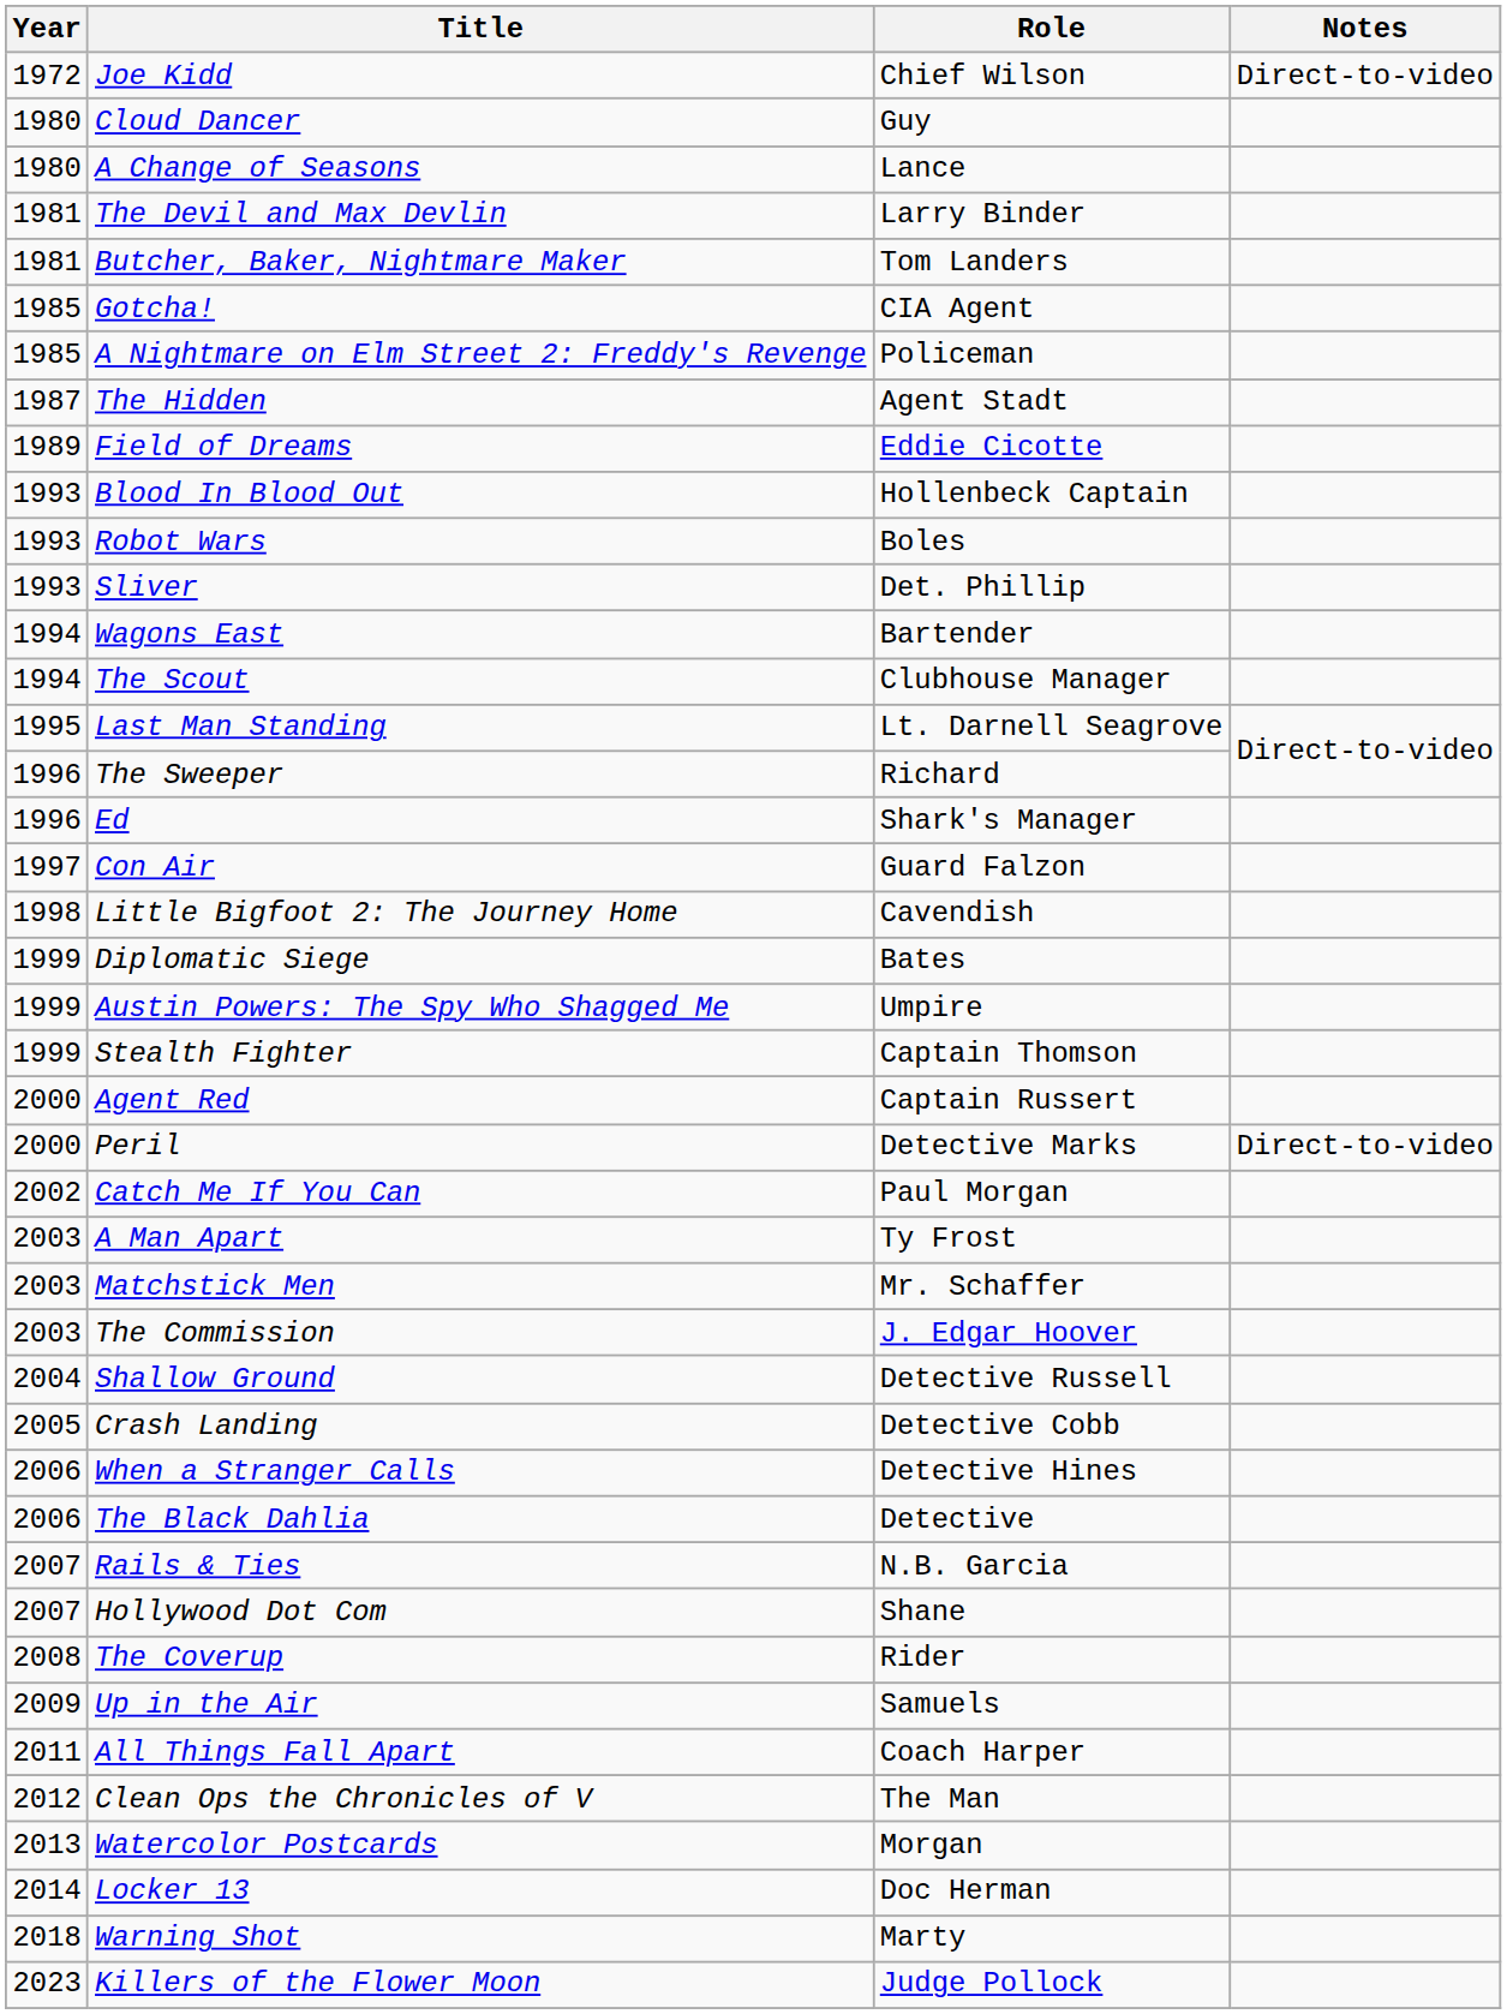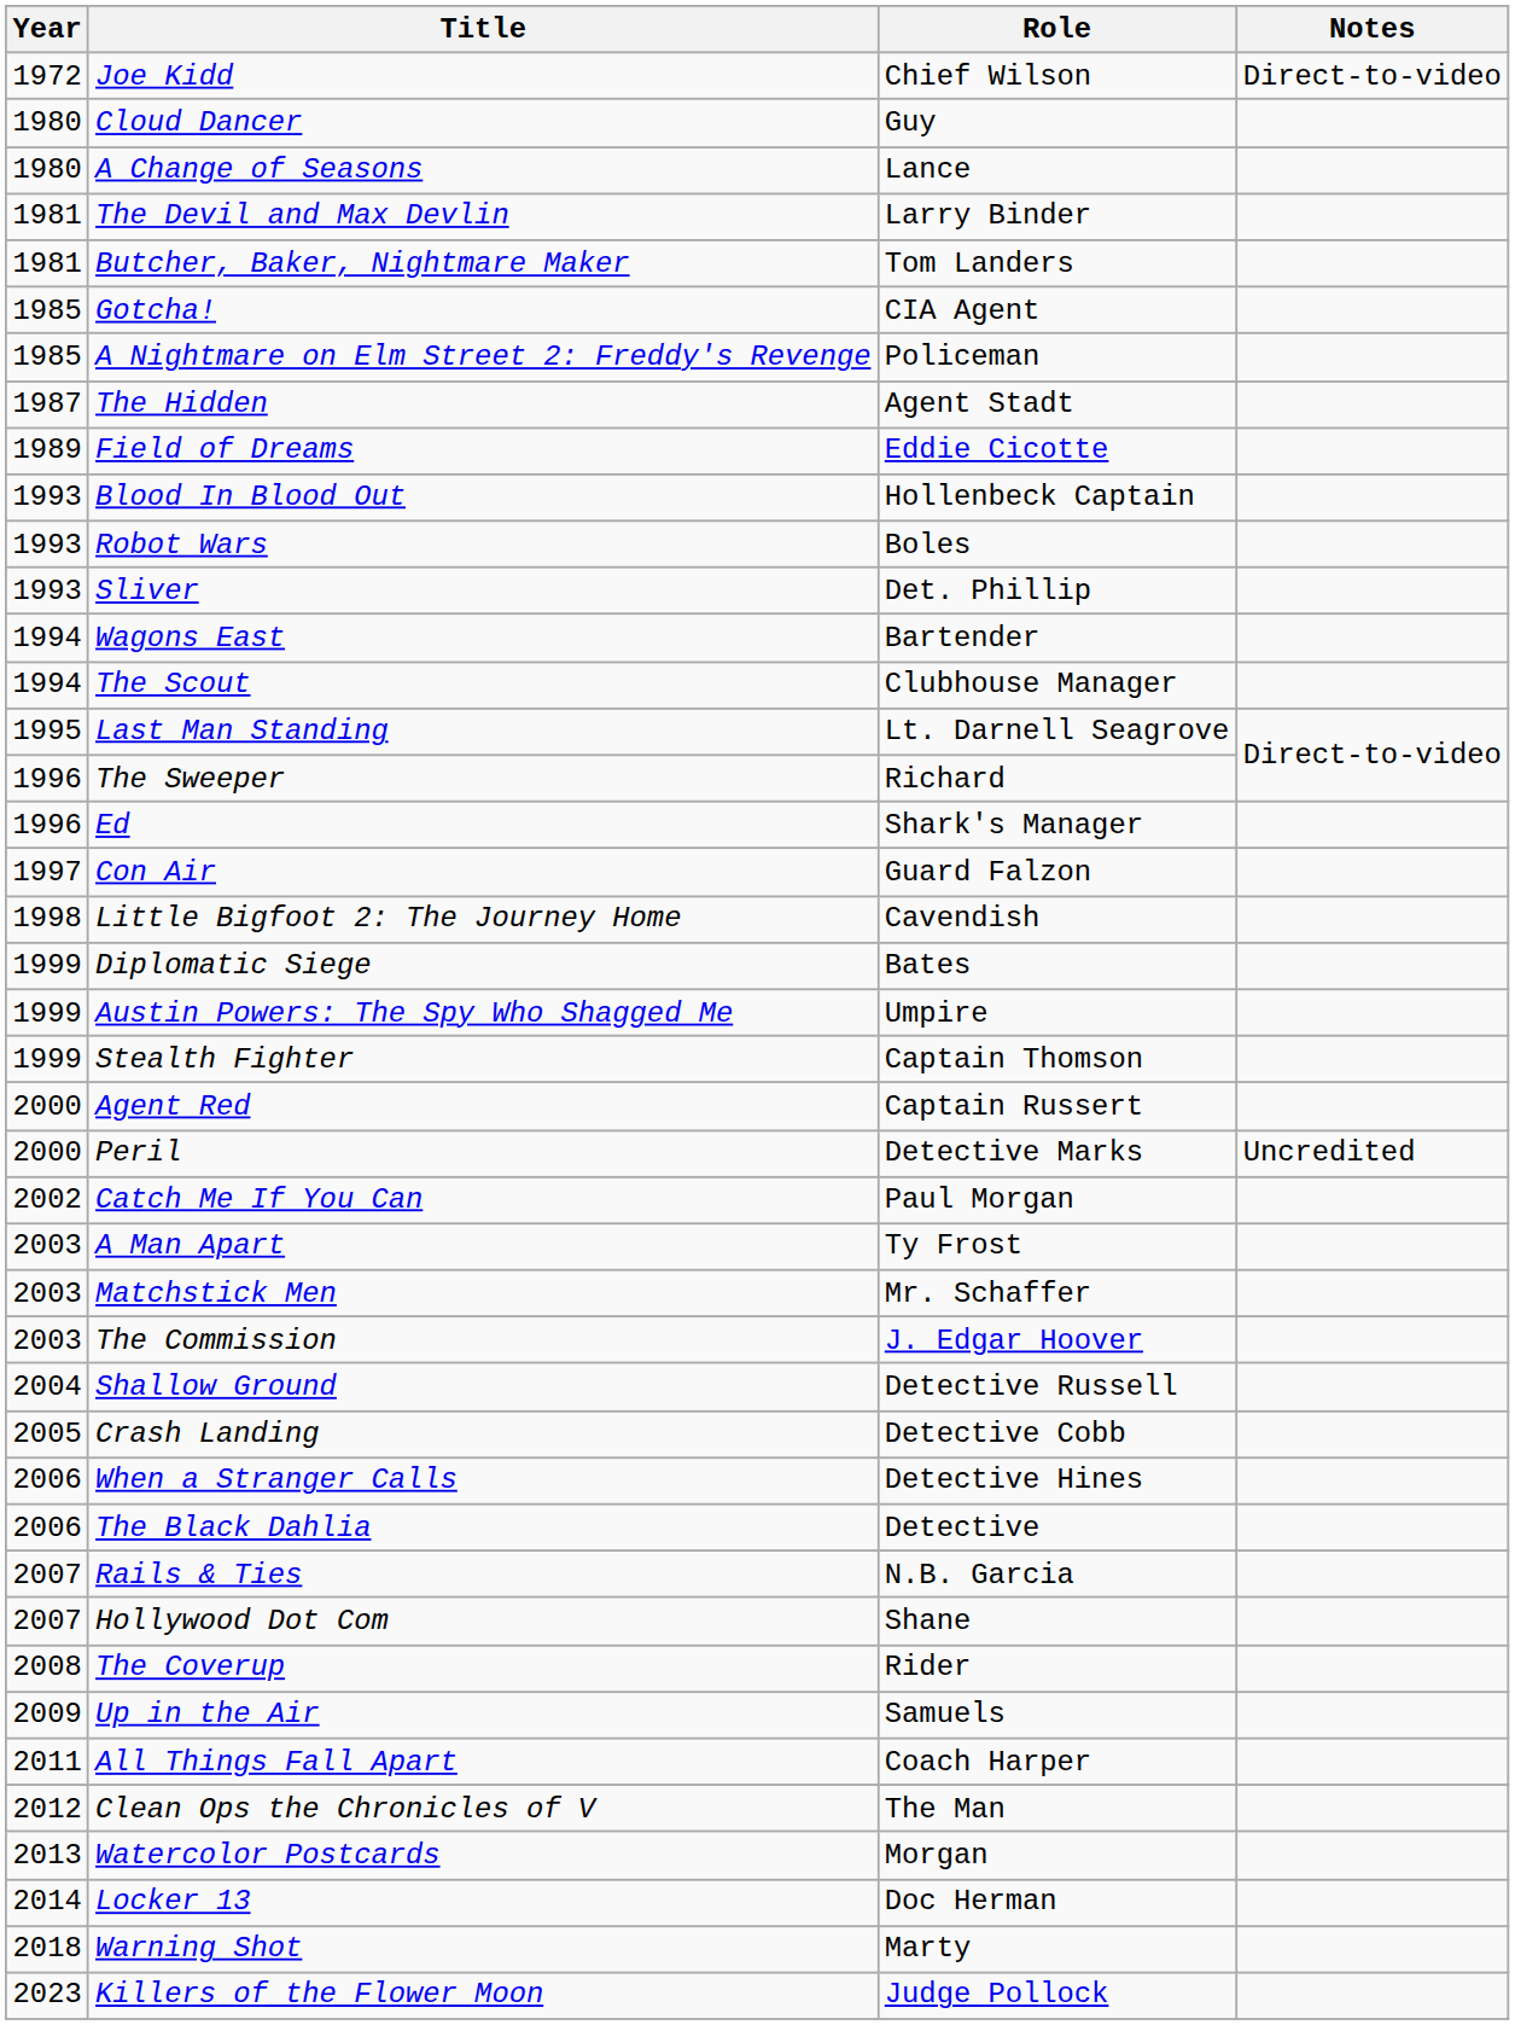 <table class="wikitable sortable">
 <tr>
 <th>Year</th>
 <th>Title</th>
 <th>Role</th>
 <th>Notes</th>
 </tr>
 <tr>
 <td>1972</td>
 <td><em><a href='#'>Joe Kidd</a></em></td>
 <td>Chief Wilson</td>
 <td>Direct-to-video</td>
 </tr>
 <tr>
 <td>1980</td>
 <td><em><a href='#'>Cloud Dancer</a></em></td>
 <td>Guy</td>
 <td></td>
 </tr>
 <tr>
 <td>1980</td>
 <td><a href='#'><em>A Change of Seasons</em></a></td>
 <td>Lance</td>
 <td></td>
 </tr>
 <tr>
 <td>1981</td>
 <td><em><a href='#'>The Devil and Max Devlin</a></em></td>
 <td>Larry Binder</td>
 <td></td>
 </tr>
 <tr>
 <td>1981</td>
 <td><em><a href='#'>Butcher, Baker, Nightmare Maker</a></em></td>
 <td>Tom Landers</td>
 <td></td>
 </tr>
 <tr>
 <td>1985</td>
 <td><a href='#'><em>Gotcha!</em></a></td>
 <td>CIA Agent</td>
 <td></td>
 </tr>
 <tr>
 <td>1985</td>
 <td><em><a href='#'>A Nightmare on Elm Street 2: Freddy's Revenge</a></em></td>
 <td>Policeman</td>
 <td></td>
 </tr>
 <tr>
 <td>1987</td>
 <td><a href='#'><em>The Hidden</em></a></td>
 <td>Agent Stadt</td>
 <td></td>
 </tr>
 <tr>
 <td>1989</td>
 <td><em><a href='#'>Field of Dreams</a></em></td>
 <td><a href='#'>Eddie Cicotte</a></td>
 <td></td>
 </tr>
 <tr>
 <td>1993</td>
 <td><em><a href='#'>Blood In Blood Out</a></em></td>
 <td>Hollenbeck Captain</td>
 <td></td>
 </tr>
 <tr>
 <td>1993</td>
 <td><a href='#'><em>Robot Wars</em></a></td>
 <td>Boles</td>
 <td></td>
 </tr>
 <tr>
 <td>1993</td>
 <td><a href='#'><em>Sliver</em></a></td>
 <td>Det. Phillip</td>
 <td></td>
 </tr>
 <tr>
 <td>1994</td>
 <td><em><a href='#'>Wagons East</a></em></td>
 <td>Bartender</td>
 <td></td>
 </tr>
 <tr>
 <td>1994</td>
 <td><a href='#'><em>The Scout</em></a></td>
 <td>Clubhouse Manager</td>
 <td></td>
 </tr>
 <tr>
 <td>1995</td>
 <td><a href='#'><em>Last Man Standing</em></a></td>
 <td>Lt. Darnell Seagrove</td>
 <td rowspan="2">Direct-to-video</td>
 </tr>
 <tr>
 <td>1996</td>
 <td><em>The Sweeper</em></td>
 <td>Richard</td>
 </tr>
 <tr>
 <td>1996</td>
 <td><a href='#'><em>Ed</em></a></td>
 <td>Shark's Manager</td>
 <td></td>
 </tr>
 <tr>
 <td>1997</td>
 <td><em><a href='#'>Con Air</a></em></td>
 <td>Guard Falzon</td>
 <td></td>
 </tr>
 <tr>
 <td>1998</td>
 <td><em>Little Bigfoot 2: The Journey Home</em></td>
 <td>Cavendish</td>
 <td></td>
 </tr>
 <tr>
 <td>1999</td>
 <td><em>Diplomatic Siege</em></td>
 <td>Bates</td>
 <td></td>
 </tr>
 <tr>
 <td>1999</td>
 <td><em><a href='#'>Austin Powers: The Spy Who Shagged Me</a></em></td>
 <td>Umpire</td>
 <td></td>
 </tr>
 <tr>
 <td>1999</td>
 <td><em>Stealth Fighter</em></td>
 <td>Captain Thomson</td>
 <td></td>
 </tr>
 <tr>
 <td>2000</td>
 <td><em><a href='#'>Agent Red</a></em></td>
 <td>Captain Russert</td>
 <td></td>
 </tr>
 <tr>
 <td>2000</td>
 <td><em>Peril</em></td>
 <td>Detective Marks</td>
-<td>Direct-to-video</td>
+<td>Uncredited</td>
 </tr>
 <tr>
 <td>2002</td>
 <td><em><a href='#'>Catch Me If You Can</a></em></td>
 <td>Paul Morgan</td>
 <td></td>
 </tr>
 <tr>
 <td>2003</td>
 <td><em><a href='#'>A Man Apart</a></em></td>
 <td>Ty Frost</td>
 <td></td>
 </tr>
 <tr>
 <td>2003</td>
 <td><em><a href='#'>Matchstick Men</a></em></td>
 <td>Mr. Schaffer</td>
 <td></td>
 </tr>
 <tr>
 <td>2003</td>
 <td><em>The Commission</em></td>
 <td><a href='#'>J. Edgar Hoover</a></td>
 <td></td>
 </tr>
 <tr>
 <td>2004</td>
 <td><em><a href='#'>Shallow Ground</a></em></td>
 <td>Detective Russell</td>
 <td></td>
 </tr>
 <tr>
 <td>2005</td>
 <td><em>Crash Landing</em></td>
 <td>Detective Cobb</td>
 <td></td>
 </tr>
 <tr>
 <td>2006</td>
 <td><a href='#'><em>When a Stranger Calls</em></a></td>
 <td>Detective Hines</td>
 <td></td>
 </tr>
 <tr>
 <td>2006</td>
 <td><a href='#'><em>The Black Dahlia</em></a></td>
 <td>Detective</td>
 <td></td>
 </tr>
 <tr>
 <td>2007</td>
 <td><em><a href='#'>Rails & Ties</a></em></td>
 <td>N.B. Garcia</td>
 <td></td>
 </tr>
 <tr>
 <td>2007</td>
 <td><em>Hollywood Dot Com</em></td>
 <td>Shane</td>
 <td></td>
 </tr>
 <tr>
 <td>2008</td>
 <td><em><a href='#'>The Coverup</a></em></td>
 <td>Rider</td>
 <td></td>
 </tr>
 <tr>
 <td>2009</td>
 <td><a href='#'><em>Up in the Air</em></a></td>
 <td>Samuels</td>
 <td></td>
 </tr>
 <tr>
 <td>2011</td>
 <td><em><a href='#'>All Things Fall Apart</a></em></td>
 <td>Coach Harper</td>
 <td></td>
 </tr>
 <tr>
 <td>2012</td>
 <td><em>Clean Ops the Chronicles of V</em></td>
 <td>The Man</td>
 <td></td>
 </tr>
 <tr>
 <td>2013</td>
 <td><em><a href='#'>Watercolor Postcards</a></em></td>
 <td>Morgan</td>
 <td></td>
 </tr>
 <tr>
 <td>2014</td>
 <td><em><a href='#'>Locker 13</a></em></td>
 <td>Doc Herman</td>
 <td></td>
 </tr>
 <tr>
 <td>2018</td>
 <td><a href='#'><em>Warning Shot</em></a></td>
 <td>Marty</td>
 <td></td>
 </tr>
 <tr>
 <td>2023</td>
 <td><em><a href='#'>Killers of the Flower Moon</a></em></td>
 <td><a href='#'>Judge Pollock</a></td>
 <td></td>
 </tr>
 </table>
